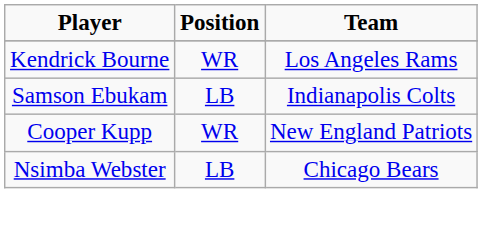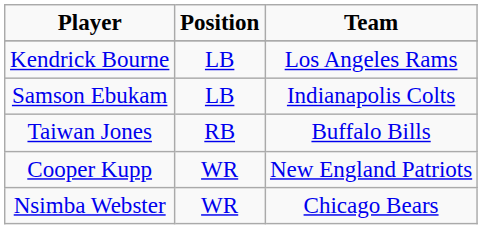 <table class="wikitable" style="text-align:center;">
 <tr>
 <td><strong>Player</strong></td>
 <td><strong>Position</strong></td>
 <td><strong>Team</strong></td>
 </tr>
 <tr bgcolor=#e3e3e3>
 </tr>
 <tr>
 <td><a href='#'>Kendrick Bourne</a></td>
-<td><a href='#'>WR</a></td>
+<td><a href='#'>LB</a></td>
 <td><a href='#'>Los Angeles Rams</a></td>
 </tr>
 <tr>
 <td><a href='#'>Samson Ebukam</a></td>
 <td><a href='#'>LB</a></td>
 <td><a href='#'>Indianapolis Colts</a></td>
 </tr>
 <tr>
+<td><a href='#'>Taiwan Jones</a></td>
+<td><a href='#'>RB</a></td>
+<td><a href='#'>Buffalo Bills</a></td>
+</tr>
+<tr>
 <td><a href='#'>Cooper Kupp</a></td>
 <td><a href='#'>WR</a></td>
 <td><a href='#'>New England Patriots</a></td>
 </tr>
 <tr>
 <td><a href='#'>Nsimba Webster</a></td>
-<td><a href='#'>LB</a></td>
+<td><a href='#'>WR</a></td>
 <td><a href='#'>Chicago Bears</a></td>
 </tr>
 </table>
